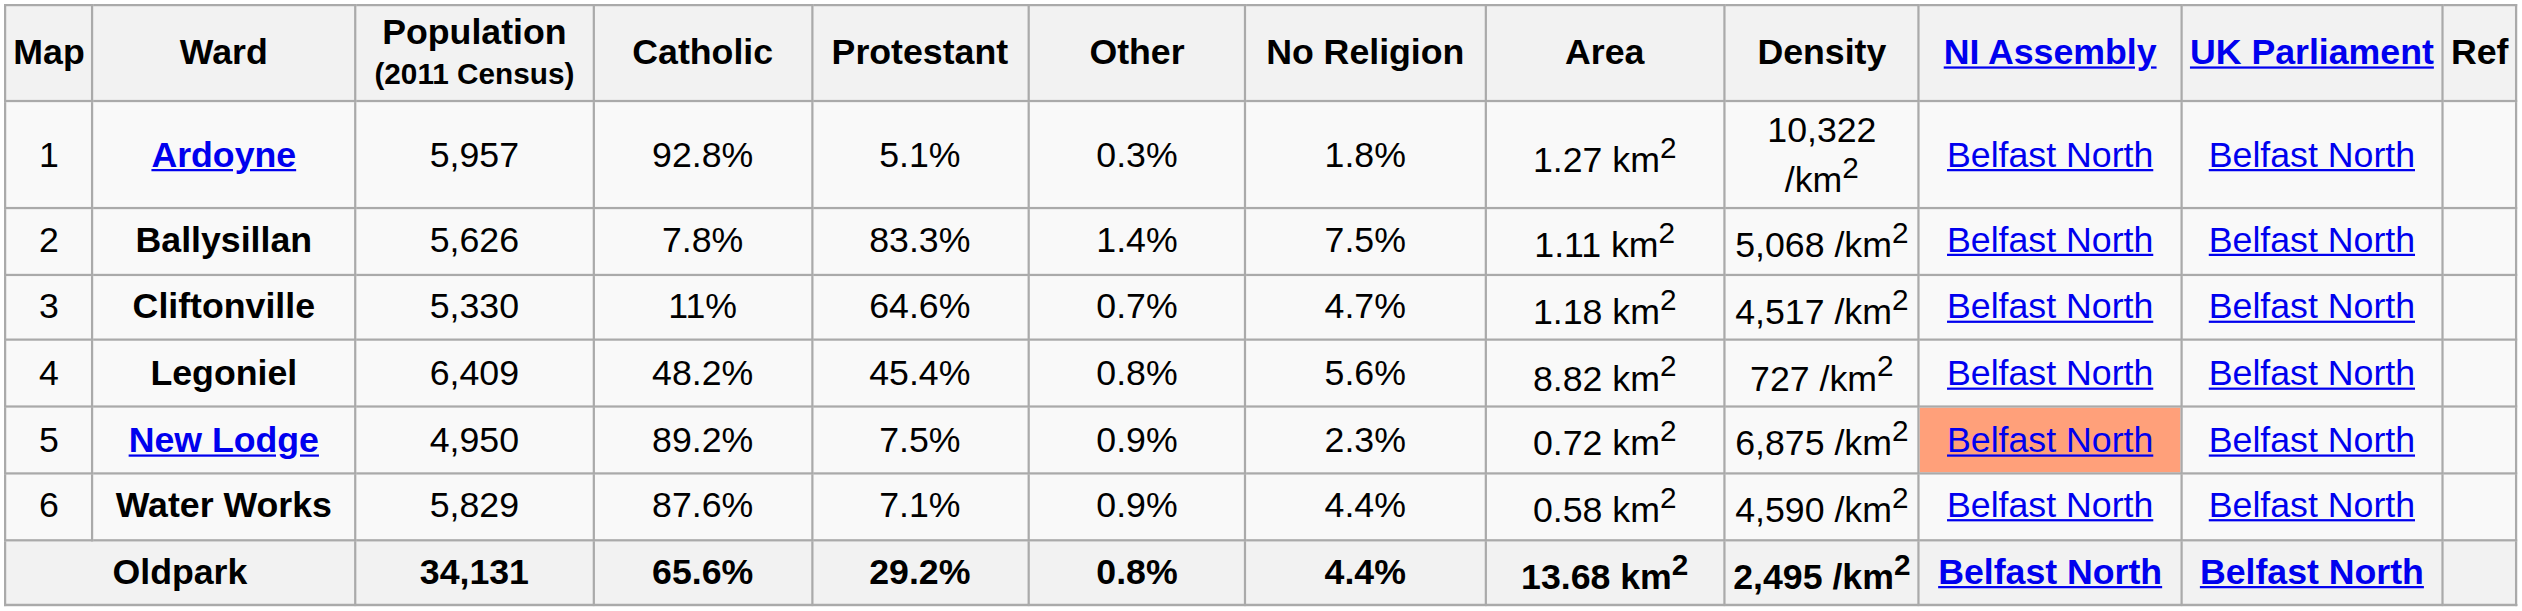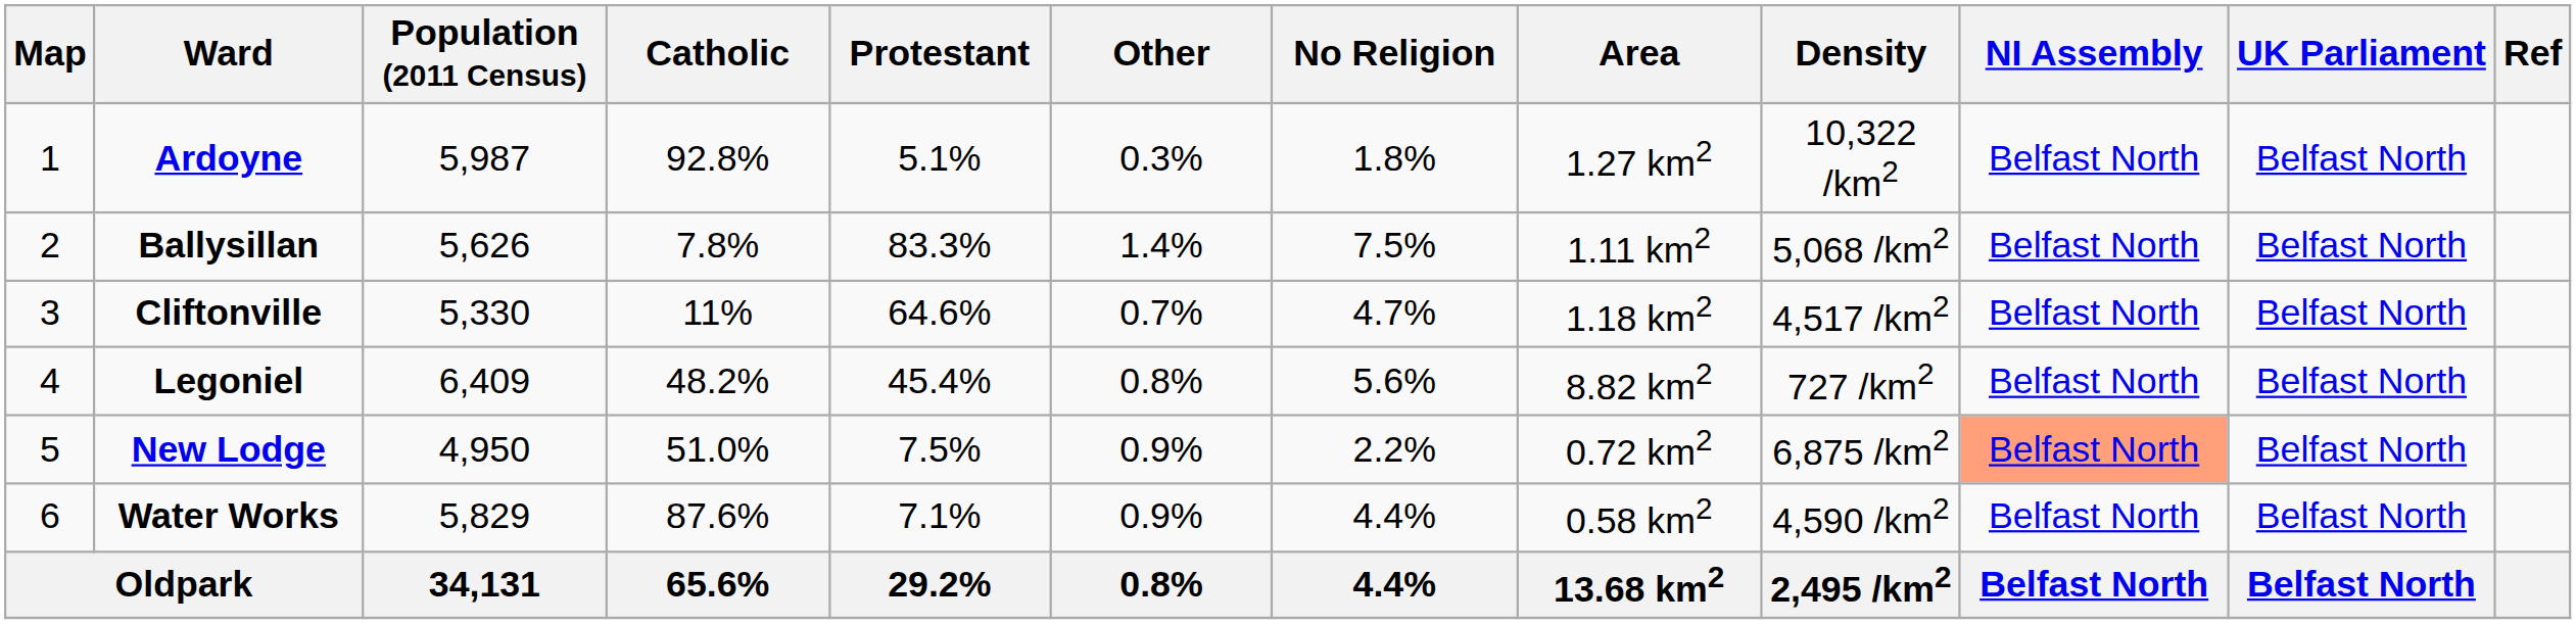 <table class="wikitable sortable" style="text-align:center">
 <tr>
 <th class="unsortable">Map</th>
 <th width = 110px>Ward</th>
 <th width = 100px>Population <br> <small>(2011 Census)</small></th>
 <th width = 90px>Catholic</th>
 <th width = 90px>Protestant</th>
 <th width = 90px>Other</th>
 <th width = 100px>No Religion</th>
 <th width = 100px>Area</th>
 <th width = 80px>Density</th>
 <th class="unsortable" width = 110px><a href='#'>NI Assembly</a></th>
 <th class="unsortable" width = 110px><a href='#'>UK Parliament</a></th>
 <th class="unsortable">Ref</th>
 </tr>
 <tr>
 <td>1</td>
 <td><strong><a href='#'>Ardoyne</a></strong></td>
-<td>5,957</td>
+<td>5,987</td>
 <td>92.8%</td>
 <td>5.1%</td>
 <td>0.3%</td>
 <td>1.8%</td>
 <td>1.27 km<sup>2</sup></td>
 <td>10,322 /km<sup>2</sup></td>
 <td><a href='#'>Belfast North</a></td>
 <td><a href='#'>Belfast North</a></td>
 <td></td>
 </tr>
 <tr>
 <td>2</td>
 <td><strong>Ballysillan</strong></td>
 <td>5,626</td>
 <td>7.8%</td>
 <td>83.3%</td>
 <td>1.4%</td>
 <td>7.5%</td>
 <td>1.11 km<sup>2</sup></td>
 <td>5,068 /km<sup>2</sup></td>
 <td><a href='#'>Belfast North</a></td>
 <td><a href='#'>Belfast North</a></td>
 <td></td>
 </tr>
 <tr>
 <td>3</td>
 <td><strong>Cliftonville</strong></td>
 <td>5,330</td>
 <td>11%</td>
 <td>64.6%</td>
 <td>0.7%</td>
 <td>4.7%</td>
 <td>1.18 km<sup>2</sup></td>
 <td>4,517 /km<sup>2</sup></td>
 <td><a href='#'>Belfast North</a></td>
 <td><a href='#'>Belfast North</a></td>
 <td></td>
 </tr>
 <tr>
 <td>4</td>
 <td><strong>Legoniel</strong></td>
 <td>6,409</td>
 <td>48.2%</td>
 <td>45.4%</td>
 <td>0.8%</td>
 <td>5.6%</td>
 <td>8.82 km<sup>2</sup></td>
 <td>727 /km<sup>2</sup></td>
 <td><a href='#'>Belfast North</a></td>
 <td><a href='#'>Belfast North</a></td>
 <td></td>
 </tr>
 <tr>
 <td>5</td>
 <td><strong><a href='#'>New Lodge</a></strong></td>
 <td>4,950</td>
-<td>89.2%</td>
+<td>51.0%</td>
 <td>7.5%</td>
 <td>0.9%</td>
-<td>2.3%</td>
+<td>2.2%</td>
 <td>0.72 km<sup>2</sup></td>
 <td>6,875 /km<sup>2</sup></td>
 <td style="background: lightsalmon;"><a href='#'>Belfast North</a></td>
 <td><a href='#'>Belfast North</a></td>
 <td></td>
 </tr>
 <tr>
 <td>6</td>
 <td><strong>Water Works</strong></td>
 <td>5,829</td>
 <td>87.6%</td>
 <td>7.1%</td>
 <td>0.9%</td>
 <td>4.4%</td>
 <td>0.58 km<sup>2</sup></td>
 <td>4,590 /km<sup>2</sup></td>
 <td><a href='#'>Belfast North</a></td>
 <td><a href='#'>Belfast North</a></td>
 <td></td>
 </tr>
 <tr>
 <th colspan=2><strong>Oldpark</strong></th>
 <th>34,131</th>
 <th>65.6%</th>
 <th>29.2%</th>
 <th>0.8%</th>
 <th>4.4%</th>
 <th>13.68 km<sup>2</sup></th>
 <th>2,495 /km<sup>2</sup></th>
 <th><a href='#'>Belfast North</a></th>
 <th><a href='#'>Belfast North</a></th>
 <th></th>
 </tr>
 <tr>
 </tr>
 </table>
